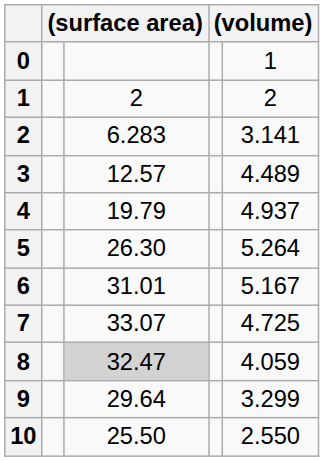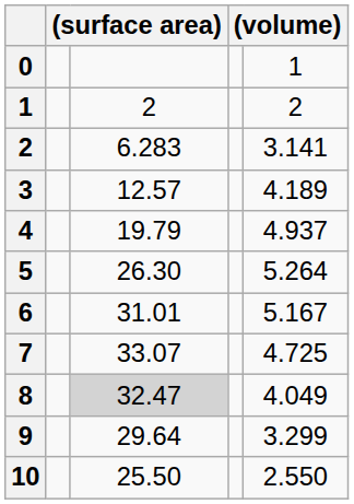 <table class="wikitable" style="text-align:center">
 <tr>
 <th></th>
 <th colspan=2> (surface area)</th>
 <th colspan=2> (volume)</th>
 </tr>
 <tr>
 <th>0</th>
 <td></td>
 <td></td>
 <td></td>
 <td>1</td>
 </tr>
 <tr>
 <th>1</th>
 <td></td>
 <td>2</td>
 <td></td>
 <td>2</td>
 </tr>
 <tr>
 <th>2</th>
 <td></td>
 <td>6.283</td>
 <td></td>
 <td>3.141</td>
 </tr>
 <tr>
 <th>3</th>
 <td></td>
 <td>12.57</td>
 <td></td>
-<td>4.489</td>
+<td>4.189</td>
 </tr>
 <tr>
 <th>4</th>
 <td></td>
 <td>19.79</td>
 <td></td>
 <td>4.937</td>
 </tr>
 <tr>
 <th>5</th>
 <td></td>
 <td>26.30</td>
 <td></td>
 <td>5.264</td>
 </tr>
 <tr>
 <th>6</th>
 <td></td>
 <td>31.01</td>
 <td></td>
 <td>5.167</td>
 </tr>
 <tr>
 <th>7</th>
 <td></td>
 <td>33.07</td>
 <td></td>
 <td>4.725</td>
 </tr>
 <tr>
 <th>8</th>
 <td></td>
 <td style="background: lightgrey;">32.47</td>
 <td></td>
-<td>4.059</td>
+<td>4.049</td>
 </tr>
 <tr>
 <th>9</th>
 <td></td>
 <td>29.64</td>
 <td></td>
 <td>3.299</td>
 </tr>
 <tr>
 <th>10</th>
 <td></td>
 <td>25.50</td>
 <td></td>
 <td>2.550</td>
 </tr>
 </table>
